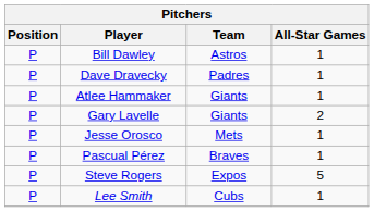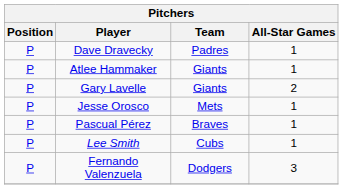 <table class="wikitable" style="font-size: 100%; text-align:center;">
 <tr>
 <th colspan="4">Pitchers</th>
 </tr>
 <tr>
 <th>Position</th>
 <th width="150">Player</th>
 <th width="100">Team</th>
 <th>All-Star Games</th>
-</tr>
-<tr>
-<td><a href='#'>P</a></td>
-<td><a href='#'>Bill Dawley</a></td>
-<td><a href='#'>Astros</a></td>
-<td>1</td>
 </tr>
 <tr>
 <td><a href='#'>P</a></td>
 <td><a href='#'>Dave Dravecky</a></td>
 <td><a href='#'>Padres</a></td>
 <td>1</td>
 </tr>
 <tr>
 <td><a href='#'>P</a></td>
 <td><a href='#'>Atlee Hammaker</a></td>
 <td><a href='#'>Giants</a></td>
 <td>1</td>
 </tr>
 <tr>
 <td><a href='#'>P</a></td>
 <td><a href='#'>Gary Lavelle</a></td>
 <td><a href='#'>Giants</a></td>
 <td>2</td>
 </tr>
 <tr>
 <td><a href='#'>P</a></td>
 <td><a href='#'>Jesse Orosco</a></td>
 <td><a href='#'>Mets</a></td>
 <td>1</td>
 </tr>
 <tr>
 <td><a href='#'>P</a></td>
 <td><a href='#'>Pascual Pérez</a></td>
 <td><a href='#'>Braves</a></td>
 <td>1</td>
 </tr>
 <tr>
 <td><a href='#'>P</a></td>
-<td><a href='#'>Steve Rogers</a></td>
-<td><a href='#'>Expos</a></td>
-<td>5</td>
-</tr>
-<tr>
-<td><a href='#'>P</a></td>
 <td><em><a href='#'>Lee Smith</a></em></td>
 <td><a href='#'>Cubs</a></td>
 <td>1</td>
 </tr>
 <tr>
+<td><a href='#'>P</a></td>
+<td><a href='#'>Fernando Valenzuela</a></td>
+<td><a href='#'>Dodgers</a></td>
+<td>3</td>
+</tr>
+<tr>
 </tr>
 </table>
